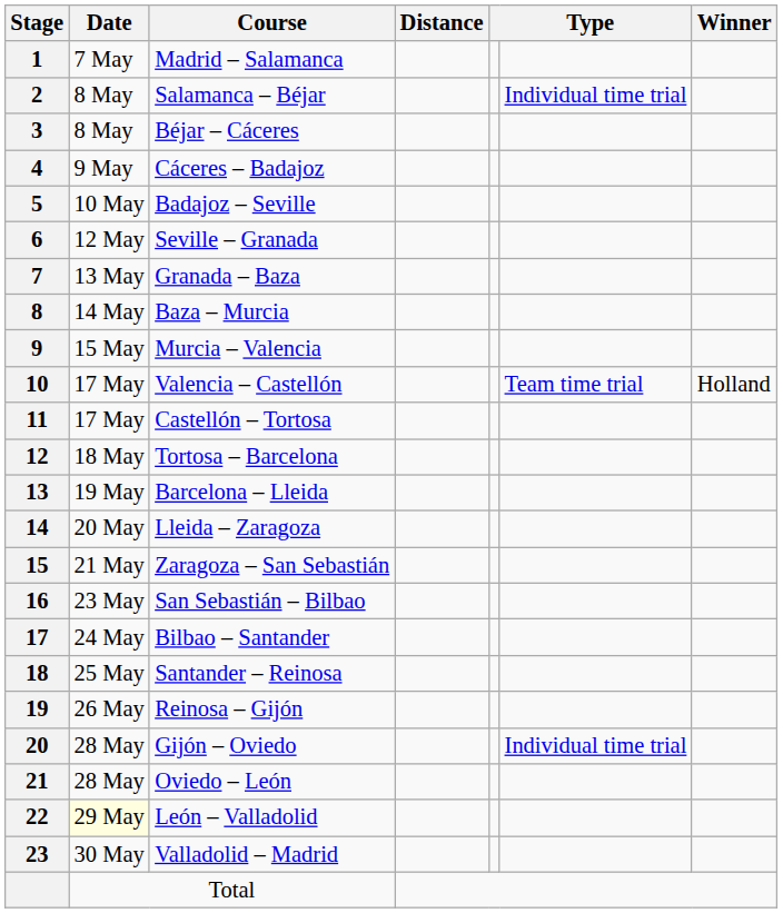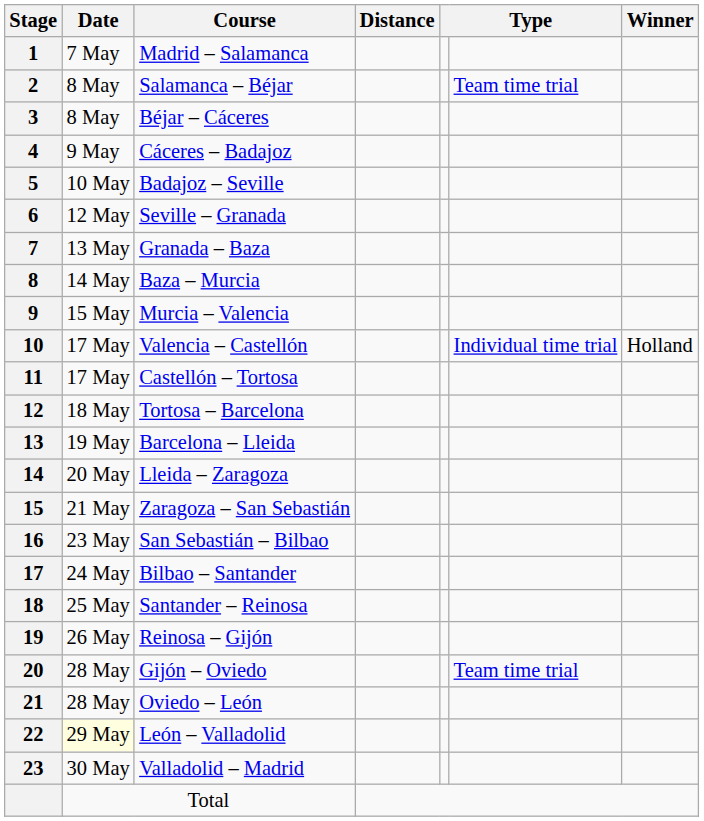 <table class="wikitable">
 <tr>
 <th scope="col">Stage</th>
 <th scope="col">Date</th>
 <th scope="col">Course</th>
 <th scope="col">Distance</th>
 <th scope="col" colspan="2">Type</th>
 <th scope="col">Winner</th>
 </tr>
 <tr>
 <th scope="row">1</th>
 <td>7 May</td>
 <td><a href='#'>Madrid</a> – <a href='#'>Salamanca</a></td>
 <td style="text-align:center;"></td>
 <td></td>
 <td></td>
 <td></td>
 </tr>
 <tr>
 <th scope="row">2</th>
 <td>8 May</td>
 <td><a href='#'>Salamanca</a> – <a href='#'>Béjar</a></td>
 <td style="text-align:center;"></td>
 <td></td>
-<td><a href='#'>Individual time trial</a></td>
+<td><a href='#'>Team time trial</a></td>
 <td></td>
 </tr>
 <tr>
 <th scope="row">3</th>
 <td>8 May</td>
 <td><a href='#'>Béjar</a> – <a href='#'>Cáceres</a></td>
 <td style="text-align:center;"></td>
 <td></td>
 <td></td>
 <td></td>
 </tr>
 <tr>
 <th scope="row">4</th>
 <td>9 May</td>
 <td><a href='#'>Cáceres</a> – <a href='#'>Badajoz</a></td>
 <td style="text-align:center;"></td>
 <td></td>
 <td></td>
 <td></td>
 </tr>
 <tr>
 <th scope="row">5</th>
 <td>10 May</td>
 <td><a href='#'>Badajoz</a> – <a href='#'>Seville</a></td>
 <td style="text-align:center;"></td>
 <td></td>
 <td></td>
 <td></td>
 </tr>
 <tr>
 <th scope="row">6</th>
 <td>12 May</td>
 <td><a href='#'>Seville</a> – <a href='#'>Granada</a></td>
 <td style="text-align:center;"></td>
 <td></td>
 <td></td>
 <td></td>
 </tr>
 <tr>
 <th scope="row">7</th>
 <td>13 May</td>
 <td><a href='#'>Granada</a> – <a href='#'>Baza</a></td>
 <td style="text-align:center;"></td>
 <td></td>
 <td></td>
 <td></td>
 </tr>
 <tr>
 <th scope="row">8</th>
 <td>14 May</td>
 <td><a href='#'>Baza</a> – <a href='#'>Murcia</a></td>
 <td style="text-align:center;"></td>
 <td></td>
 <td></td>
 <td></td>
 </tr>
 <tr>
 <th scope="row">9</th>
 <td>15 May</td>
 <td><a href='#'>Murcia</a> – <a href='#'>Valencia</a></td>
 <td style="text-align:center;"></td>
 <td></td>
 <td></td>
 <td></td>
 </tr>
 <tr>
 <th scope="row">10</th>
 <td>17 May</td>
 <td><a href='#'>Valencia</a> – <a href='#'>Castellón</a></td>
 <td style="text-align:center;"></td>
 <td></td>
-<td><a href='#'>Team time trial</a></td>
+<td><a href='#'>Individual time trial</a></td>
 <td>Holland</td>
 </tr>
 <tr>
 <th scope="row">11</th>
 <td>17 May</td>
 <td><a href='#'>Castellón</a> – <a href='#'>Tortosa</a></td>
 <td style="text-align:center;"></td>
 <td></td>
 <td></td>
 <td></td>
 </tr>
 <tr>
 <th scope="row">12</th>
 <td>18 May</td>
 <td><a href='#'>Tortosa</a> – <a href='#'>Barcelona</a></td>
 <td style="text-align:center;"></td>
 <td></td>
 <td></td>
 <td></td>
 </tr>
 <tr>
 <th scope="row">13</th>
 <td>19 May</td>
 <td><a href='#'>Barcelona</a> – <a href='#'>Lleida</a></td>
 <td style="text-align:center;"></td>
 <td></td>
 <td></td>
 <td></td>
 </tr>
 <tr>
 <th scope="row">14</th>
 <td>20 May</td>
 <td><a href='#'>Lleida</a> – <a href='#'>Zaragoza</a></td>
 <td style="text-align:center;"></td>
 <td></td>
 <td></td>
 <td></td>
 </tr>
 <tr>
 <th scope="row">15</th>
 <td>21 May</td>
 <td><a href='#'>Zaragoza</a> – <a href='#'>San Sebastián</a></td>
 <td style="text-align:center;"></td>
 <td></td>
 <td></td>
 <td></td>
 </tr>
 <tr>
 <th scope="row">16</th>
 <td>23 May</td>
 <td><a href='#'>San Sebastián</a> – <a href='#'>Bilbao</a></td>
 <td style="text-align:center;"></td>
 <td></td>
 <td></td>
 <td></td>
 </tr>
 <tr>
 <th scope="row">17</th>
 <td>24 May</td>
 <td><a href='#'>Bilbao</a> – <a href='#'>Santander</a></td>
 <td style="text-align:center;"></td>
 <td></td>
 <td></td>
 <td></td>
 </tr>
 <tr>
 <th scope="row">18</th>
 <td>25 May</td>
 <td><a href='#'>Santander</a> – <a href='#'>Reinosa</a></td>
 <td style="text-align:center;"></td>
 <td></td>
 <td></td>
 <td></td>
 </tr>
 <tr>
 <th scope="row">19</th>
 <td>26 May</td>
 <td><a href='#'>Reinosa</a> – <a href='#'>Gijón</a></td>
 <td style="text-align:center;"></td>
 <td></td>
 <td></td>
 <td></td>
 </tr>
 <tr>
 <th scope="row">20</th>
 <td>28 May</td>
 <td><a href='#'>Gijón</a> – <a href='#'>Oviedo</a></td>
 <td style="text-align:center;"></td>
 <td></td>
-<td><a href='#'>Individual time trial</a></td>
+<td><a href='#'>Team time trial</a></td>
 <td></td>
 </tr>
 <tr>
 <th scope="row">21</th>
 <td>28 May</td>
 <td><a href='#'>Oviedo</a> – <a href='#'>León</a></td>
 <td style="text-align:center;"></td>
 <td></td>
 <td></td>
 <td></td>
 </tr>
 <tr>
 <th scope="row">22</th>
 <td style="background: lightyellow;">29 May</td>
 <td><a href='#'>León</a> – <a href='#'>Valladolid</a></td>
 <td style="text-align:center;"></td>
 <td></td>
 <td></td>
 <td></td>
 </tr>
 <tr>
 <th scope="row">23</th>
 <td>30 May</td>
 <td><a href='#'>Valladolid</a> – <a href='#'>Madrid</a></td>
 <td style="text-align:center;"></td>
 <td></td>
 <td></td>
 <td></td>
 </tr>
 <tr>
 <th scope="row"></th>
 <td colspan="2" style="text-align:center">Total</td>
 <td colspan="4" style="text-align:center"></td>
 </tr>
 </table>
